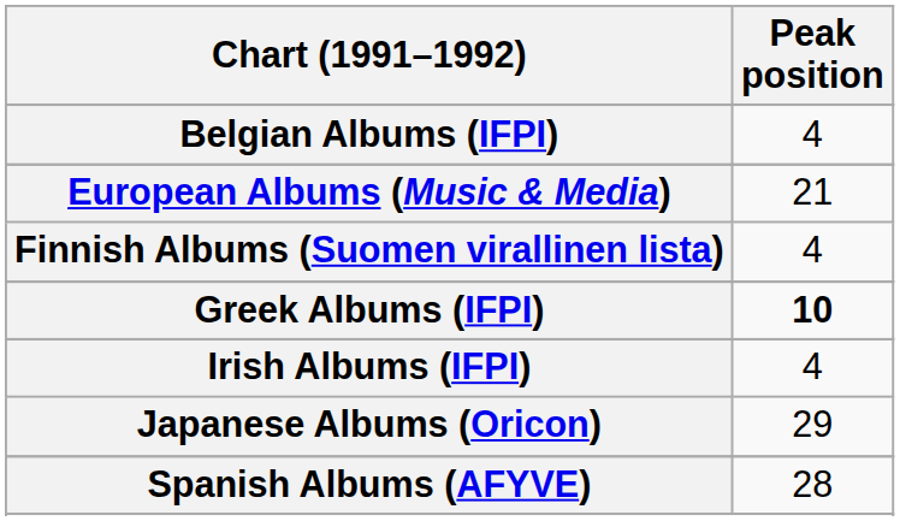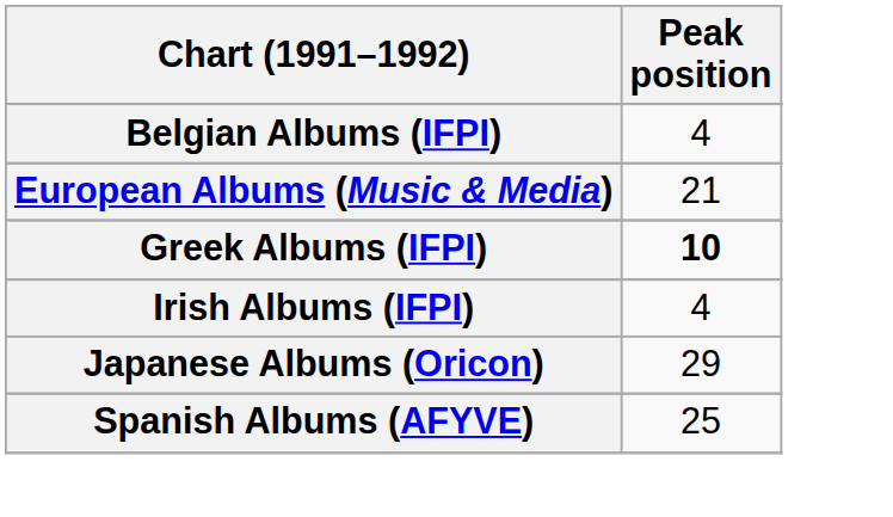 <table class="wikitable sortable plainrowheaders" style="text-align:center">
 <tr>
 <th scope="col">Chart (1991–1992)</th>
 <th scope="col">Peak<br>position</th>
 </tr>
 <tr>
 </tr>
 <tr>
 </tr>
 <tr>
 <th scope="row">Belgian Albums (<a href='#'>IFPI</a>)</th>
 <td>4</td>
 </tr>
 <tr>
 </tr>
 <tr>
 </tr>
 <tr>
 <th scope="row"><a href='#'>European Albums</a> (<em><a href='#'>Music & Media</a></em>)</th>
 <td>21</td>
 </tr>
 <tr>
-<th scope="row">Finnish Albums (<a href='#'>Suomen virallinen lista</a>)</th>
-<td>4</td>
-</tr>
-<tr>
 </tr>
 <tr>
 <th scope="row">Greek Albums (<a href='#'>IFPI</a>)</th>
 <td><strong>10</strong></td>
 </tr>
 <tr>
 </tr>
 <tr>
 <th scope="row">Irish Albums (<a href='#'>IFPI</a>)</th>
 <td>4</td>
 </tr>
 <tr>
 <th scope="row">Japanese Albums (<a href='#'>Oricon</a>)</th>
 <td>29</td>
 </tr>
 <tr>
 </tr>
 <tr>
 <th scope="row">Spanish Albums (<a href='#'>AFYVE</a>)</th>
-<td>28</td>
+<td>25</td>
 </tr>
 <tr>
 </tr>
 <tr>
 </tr>
 <tr>
 </tr>
 <tr>
 </tr>
 </table>
